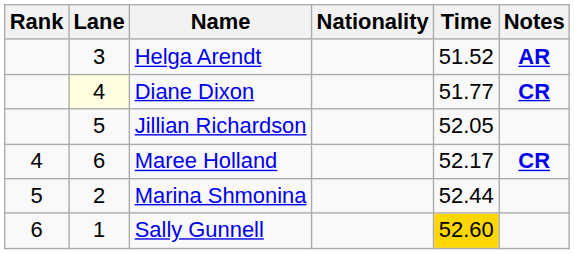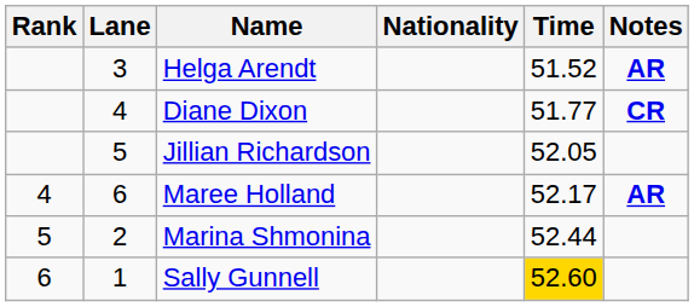 <table class="wikitable sortable" style="text-align:center">
 <tr>
 <th>Rank</th>
 <th>Lane</th>
 <th>Name</th>
 <th>Nationality</th>
 <th>Time</th>
 <th>Notes</th>
 </tr>
 <tr>
 <td></td>
 <td>3</td>
 <td align="left"><a href='#'>Helga Arendt</a></td>
 <td align=left></td>
 <td>51.52</td>
 <td><strong><a href='#'>AR</a></strong></td>
 </tr>
 <tr>
 <td></td>
-<td style="background: lightyellow;">4</td>
+<td>4</td>
 <td align="left"><a href='#'>Diane Dixon</a></td>
 <td align=left></td>
 <td>51.77</td>
 <td><strong><a href='#'>CR</a></strong></td>
 </tr>
 <tr>
 <td></td>
 <td>5</td>
 <td align="left"><a href='#'>Jillian Richardson</a></td>
 <td align=left></td>
 <td>52.05</td>
 <td></td>
 </tr>
 <tr>
 <td>4</td>
 <td>6</td>
 <td align="left"><a href='#'>Maree Holland</a></td>
 <td align=left></td>
 <td>52.17</td>
-<td><strong><a href='#'>CR</a></strong></td>
+<td><strong><a href='#'>AR</a></strong></td>
 </tr>
 <tr>
 <td>5</td>
 <td>2</td>
 <td align="left"><a href='#'>Marina Shmonina</a></td>
 <td align=left></td>
 <td>52.44</td>
 <td></td>
 </tr>
 <tr>
 <td>6</td>
 <td>1</td>
 <td align="left"><a href='#'>Sally Gunnell</a></td>
 <td align=left></td>
 <td style="background: gold;">52.60</td>
 <td></td>
 </tr>
 </table>
